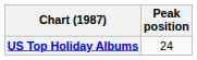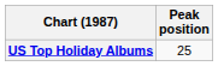 <table class="wikitable plainrowheaders" style="text-align:center;">
 <tr>
 <th>Chart (1987)</th>
 <th>Peak<br>position</th>
 </tr>
 <tr>
 <th scope="row"><a href='#'>US Top Holiday Albums</a></th>
-<td>24</td>
+<td>25</td>
 </tr>
 </table>
